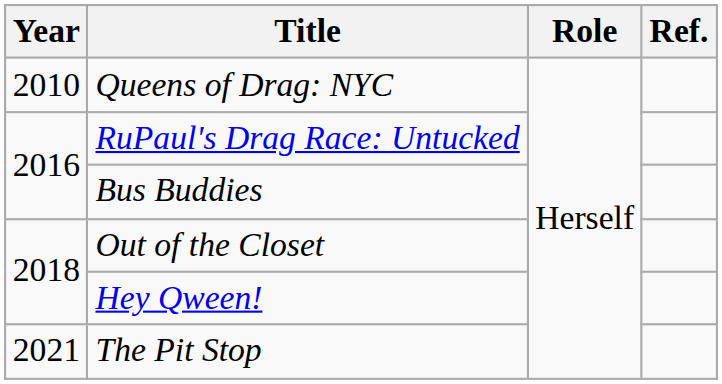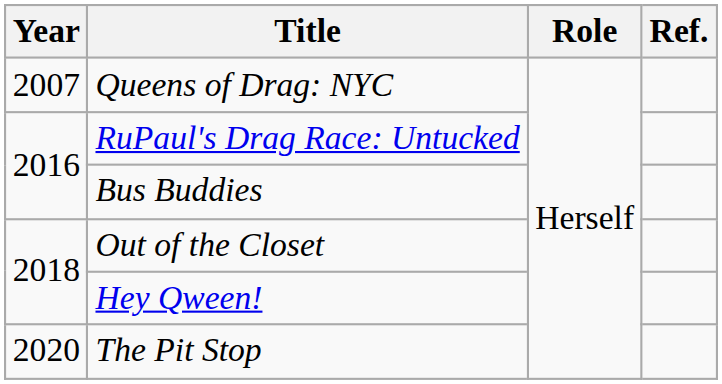 <table class="wikitable">
 <tr>
 <th>Year</th>
 <th>Title</th>
 <th>Role</th>
 <th>Ref.</th>
 </tr>
 <tr>
-<td>2010</td>
+<td>2007</td>
 <td><em>Queens of Drag: NYC</em></td>
 <td rowspan="6">Herself</td>
 <td></td>
 </tr>
 <tr>
 <td rowspan="2">2016</td>
 <td><em><a href='#'>RuPaul's Drag Race: Untucked</a></em></td>
 <td></td>
 </tr>
 <tr>
 <td><em>Bus Buddies</em></td>
 <td></td>
 </tr>
 <tr>
 <td rowspan="2">2018</td>
 <td><em>Out of the Closet</em></td>
 <td></td>
 </tr>
 <tr>
 <td><em><a href='#'>Hey Qween!</a></em></td>
 <td></td>
 </tr>
 <tr>
-<td>2021</td>
+<td>2020</td>
 <td><em>The Pit Stop</em></td>
 <td></td>
 </tr>
 </table>
